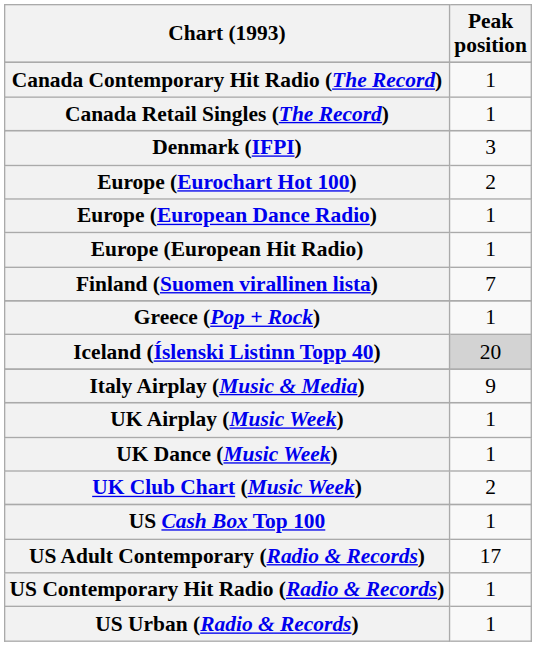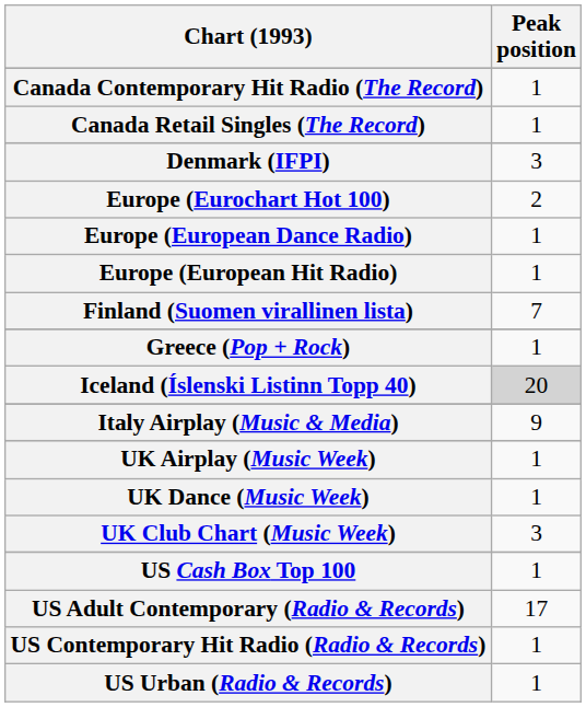 <table class="wikitable sortable plainrowheaders" style="text-align:center">
 <tr>
 <th scope="col">Chart (1993)</th>
 <th scope="col">Peak<br>position</th>
 </tr>
 <tr>
 </tr>
 <tr>
 </tr>
 <tr>
 </tr>
 <tr>
 <th scope="row">Canada Contemporary Hit Radio (<em><a href='#'>The Record</a></em>)</th>
 <td>1</td>
 </tr>
 <tr>
 <th scope="row">Canada Retail Singles (<em><a href='#'>The Record</a></em>)</th>
 <td>1</td>
 </tr>
 <tr>
 </tr>
 <tr>
 </tr>
 <tr>
 </tr>
 <tr>
 <th scope="row">Denmark (<a href='#'>IFPI</a>)</th>
 <td>3</td>
 </tr>
 <tr>
 <th scope="row">Europe (<a href='#'>Eurochart Hot 100</a>)</th>
 <td>2</td>
 </tr>
 <tr>
 <th scope="row">Europe (<a href='#'>European Dance Radio</a>)</th>
 <td>1</td>
 </tr>
 <tr>
 <th scope="row">Europe (European Hit Radio)</th>
 <td>1</td>
 </tr>
 <tr>
 <th scope="row">Finland (<a href='#'>Suomen virallinen lista</a>)</th>
 <td>7</td>
 </tr>
 <tr>
 </tr>
 <tr>
 </tr>
 <tr>
 <th scope="row">Greece (<em><a href='#'>Pop + Rock</a></em>)</th>
 <td>1</td>
 </tr>
 <tr>
 <th scope="row">Iceland (<a href='#'>Íslenski Listinn Topp 40</a>)</th>
 <td style="background: lightgrey;">20</td>
 </tr>
 <tr>
 </tr>
 <tr>
 <th scope="row">Italy Airplay (<em><a href='#'>Music & Media</a></em>)</th>
 <td>9</td>
 </tr>
 <tr>
 </tr>
 <tr>
 </tr>
 <tr>
 </tr>
 <tr>
 </tr>
 <tr>
 </tr>
 <tr>
 </tr>
 <tr>
 <th scope="row">UK Airplay (<em><a href='#'>Music Week</a></em>)</th>
 <td>1</td>
 </tr>
 <tr>
 <th scope="row">UK Dance (<em><a href='#'>Music Week</a></em>)</th>
 <td>1</td>
 </tr>
 <tr>
 <th scope="row"><a href='#'>UK Club Chart</a> (<em><a href='#'>Music Week</a></em>)</th>
-<td>2</td>
+<td>3</td>
 </tr>
 <tr>
 </tr>
 <tr>
 </tr>
 <tr>
 </tr>
 <tr>
 </tr>
 <tr>
 </tr>
 <tr>
 </tr>
 <tr>
 </tr>
 <tr>
 <th scope="row">US <a href='#'><em>Cash Box</em> Top 100</a></th>
 <td>1</td>
 </tr>
 <tr>
 <th scope="row">US Adult Contemporary (<em><a href='#'>Radio & Records</a></em>)</th>
 <td>17</td>
 </tr>
 <tr>
 <th scope="row">US Contemporary Hit Radio (<em><a href='#'>Radio & Records</a></em>)</th>
 <td>1</td>
 </tr>
 <tr>
 <th scope="row">US Urban (<em><a href='#'>Radio & Records</a></em>)</th>
 <td>1</td>
 </tr>
 </table>
